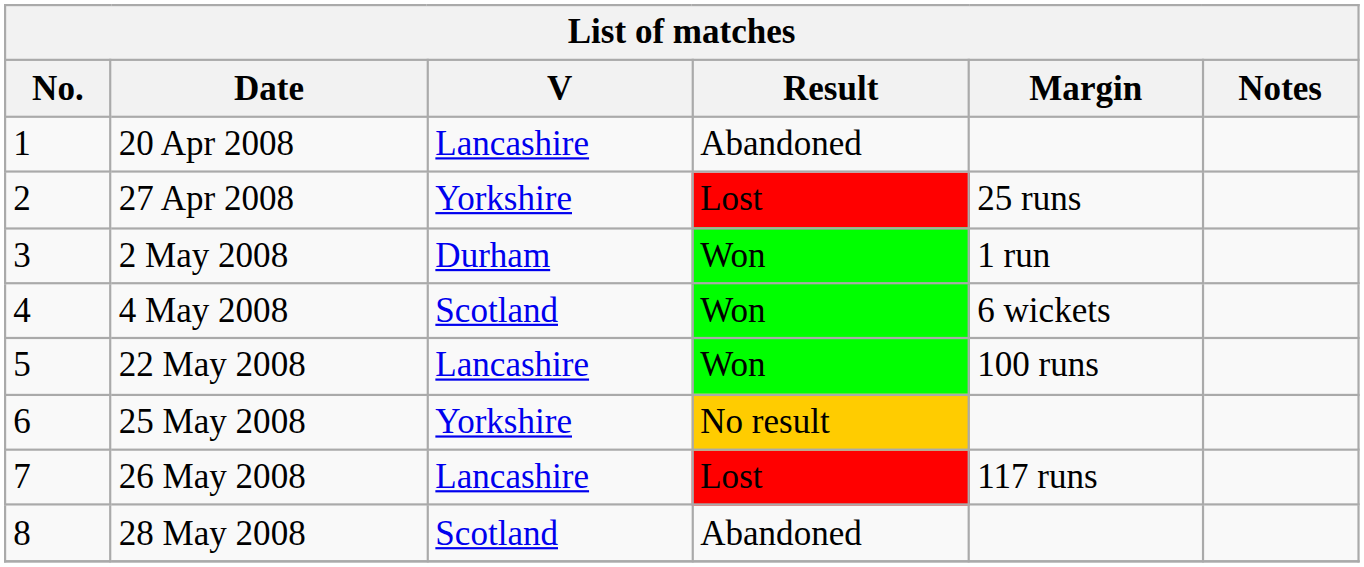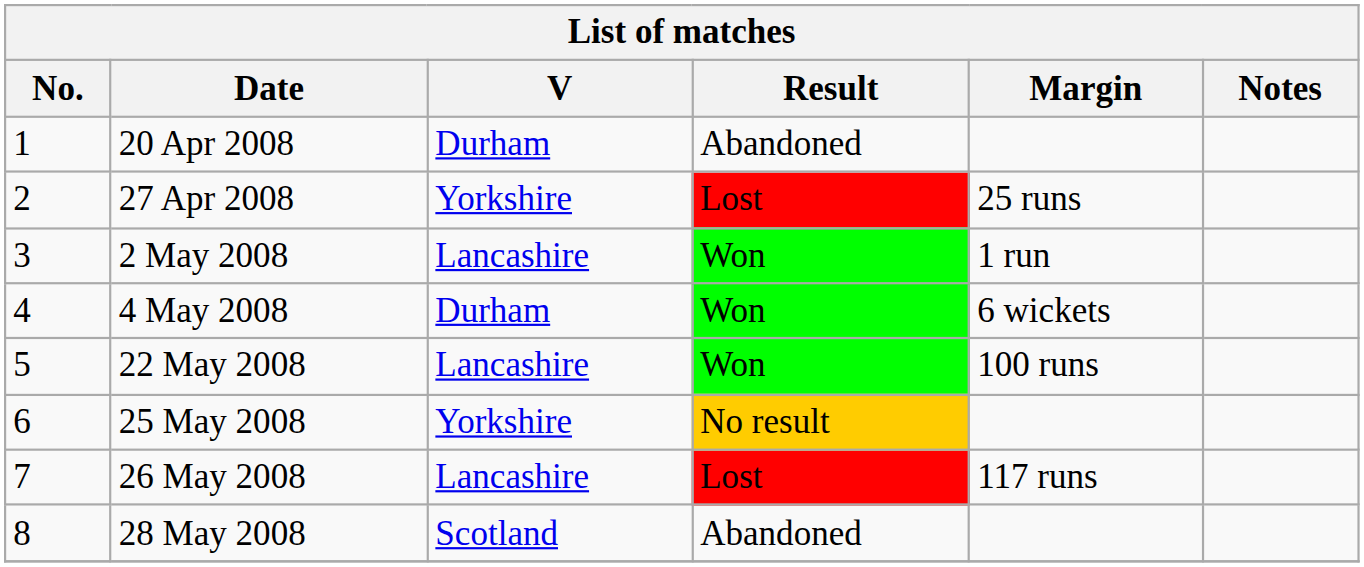 <table class="wikitable" width="70%">
 <tr>
 <th bgcolor="#efefef" colspan=6>List of matches</th>
 </tr>
 <tr bgcolor="#efefef">
 <th>No.</th>
 <th>Date</th>
 <th>V</th>
 <th>Result</th>
 <th>Margin</th>
 <th>Notes</th>
 </tr>
 <tr>
 <td>1</td>
 <td>20 Apr 2008</td>
-<td><a href='#'>Lancashire</a> <br> </td>
+<td><a href='#'>Durham</a>  <br> </td>
 <td>Abandoned</td>
 <td></td>
 <td></td>
 </tr>
 <tr>
 <td>2</td>
 <td>27 Apr 2008</td>
 <td><a href='#'>Yorkshire</a> <br> </td>
 <td bgcolor="#FF0000">Lost</td>
 <td>25 runs</td>
 <td></td>
 </tr>
 <tr>
 <td>3</td>
 <td>2 May 2008</td>
-<td><a href='#'>Durham</a>  <br> </td>
+<td><a href='#'>Lancashire</a> <br> </td>
 <td bgcolor="#00FF00">Won</td>
 <td>1 run</td>
 <td></td>
 </tr>
 <tr>
 <td>4</td>
 <td>4 May 2008</td>
-<td><a href='#'>Scotland</a> <br> </td>
+<td><a href='#'>Durham</a>  <br> </td>
 <td bgcolor="#00FF00">Won</td>
 <td>6 wickets</td>
 <td></td>
 </tr>
 <tr>
 <td>5</td>
 <td>22 May 2008</td>
 <td><a href='#'>Lancashire</a> <br> </td>
 <td bgcolor="#00FF00">Won</td>
 <td>100 runs</td>
 <td></td>
 </tr>
 <tr>
 <td>6</td>
 <td>25 May 2008</td>
 <td><a href='#'>Yorkshire</a><br> </td>
 <td bgcolor="#FFCC00">No result</td>
 <td></td>
 <td></td>
 </tr>
 <tr>
 <td>7</td>
 <td>26 May 2008</td>
 <td><a href='#'>Lancashire</a> <br> </td>
 <td bgcolor="#FF0000">Lost</td>
 <td>117 runs</td>
 <td></td>
 </tr>
 <tr>
 <td>8</td>
 <td>28 May 2008</td>
 <td><a href='#'>Scotland</a> <br> </td>
 <td>Abandoned</td>
 <td></td>
 <td></td>
 </tr>
 <tr>
 </tr>
 </table>
